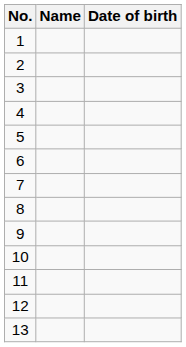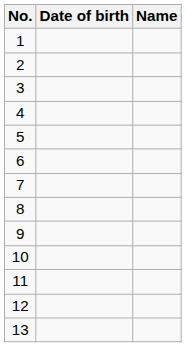 <table class="wikitable sortable" style=font-size:100%;text-align:center>
 <tr>
 <th>No.</th>
+<th>Date of birth</th>
 <th>Name</th>
-<th>Date of birth</th>
 </tr>
 <tr>
 <td>1</td>
+<td align=right></td>
 <td align=left></td>
-<td align=right></td>
 </tr>
 <tr>
 <td>2</td>
+<td align=right></td>
 <td align=left></td>
-<td align=right></td>
 </tr>
 <tr>
 <td>3</td>
+<td align=right></td>
 <td align=left></td>
-<td align=right></td>
 </tr>
 <tr>
 <td>4</td>
+<td align=right></td>
 <td align=left></td>
-<td align=right></td>
 </tr>
 <tr>
 <td>5</td>
+<td align=right></td>
 <td align=left></td>
-<td align=right></td>
 </tr>
 <tr>
 <td>6</td>
+<td align=right></td>
 <td align=left></td>
-<td align=right></td>
 </tr>
 <tr>
 <td>7</td>
+<td align=right></td>
 <td align=left></td>
-<td align=right></td>
 </tr>
 <tr>
 <td>8</td>
+<td align=right></td>
 <td align=left></td>
-<td align=right></td>
 </tr>
 <tr>
 <td>9</td>
+<td align=right></td>
 <td align=left></td>
-<td align=right></td>
 </tr>
 <tr>
 <td>10</td>
+<td align=right></td>
 <td align=left></td>
-<td align=right></td>
 </tr>
 <tr>
 <td>11</td>
+<td align=right></td>
 <td align=left></td>
-<td align=right></td>
 </tr>
 <tr>
 <td>12</td>
+<td align=right></td>
 <td align=left></td>
-<td align=right></td>
 </tr>
 <tr>
 <td>13</td>
+<td align=right></td>
 <td align=left></td>
-<td align=right></td>
 </tr>
 </table>
